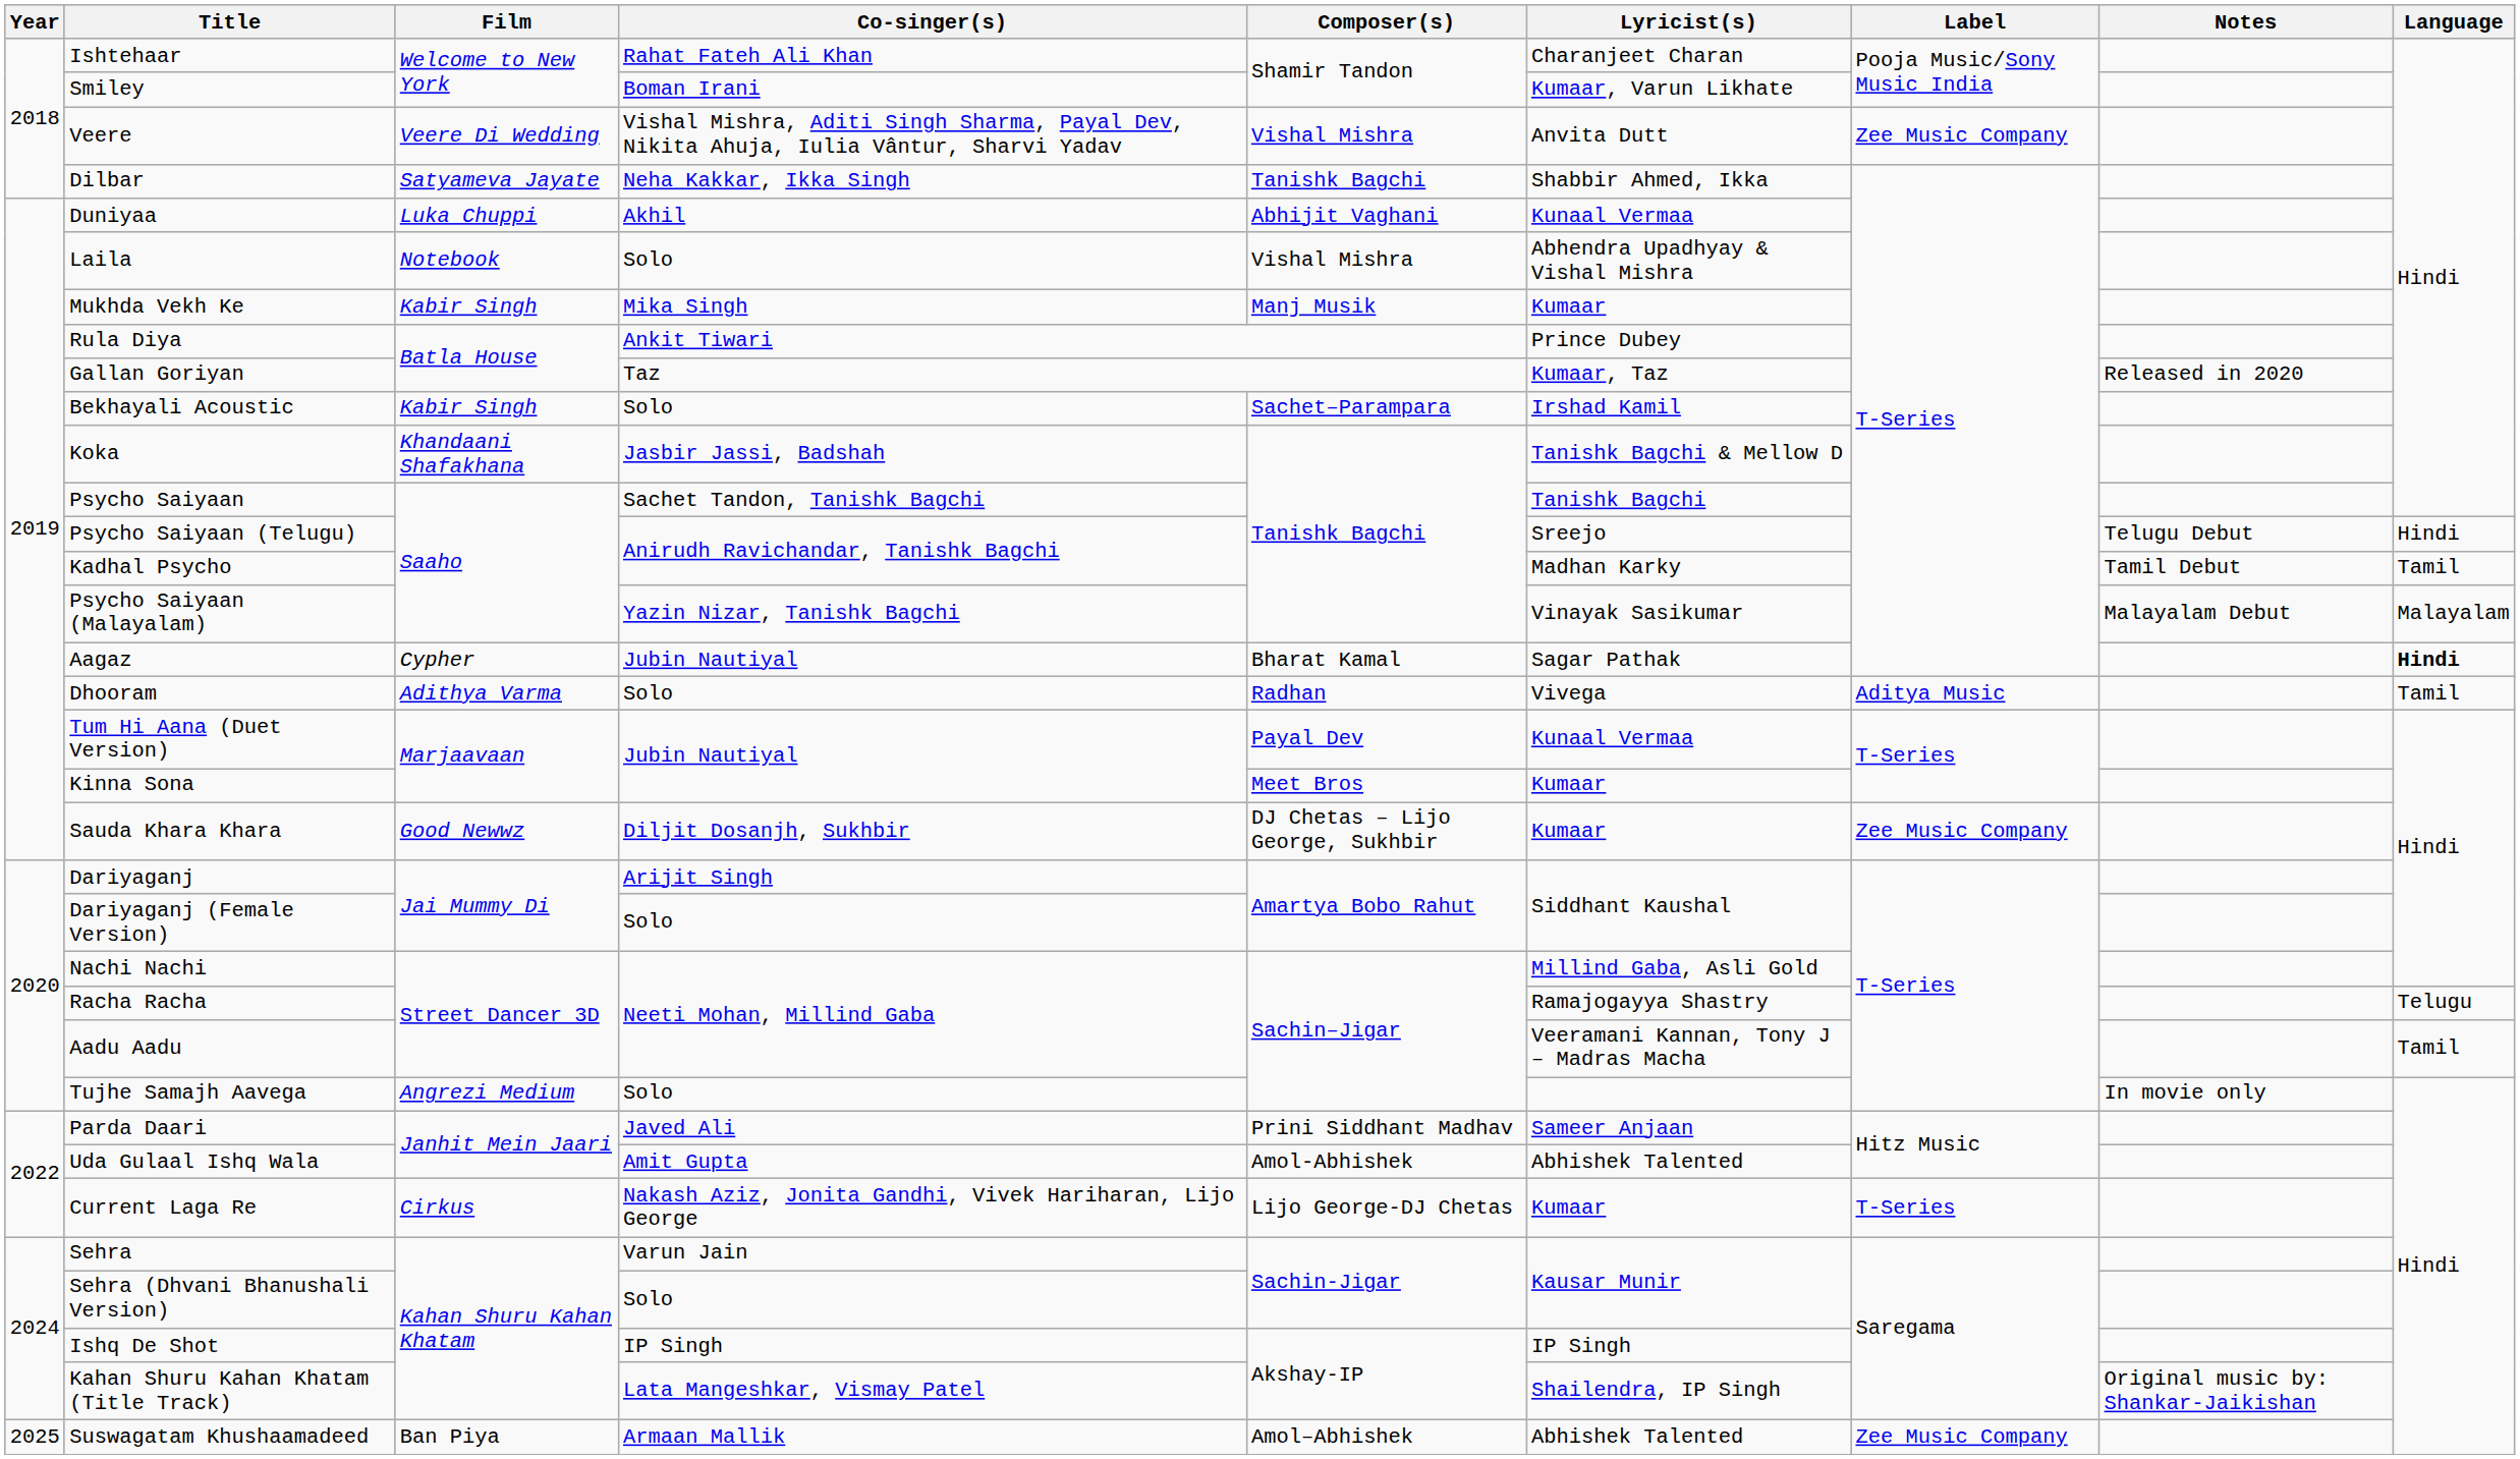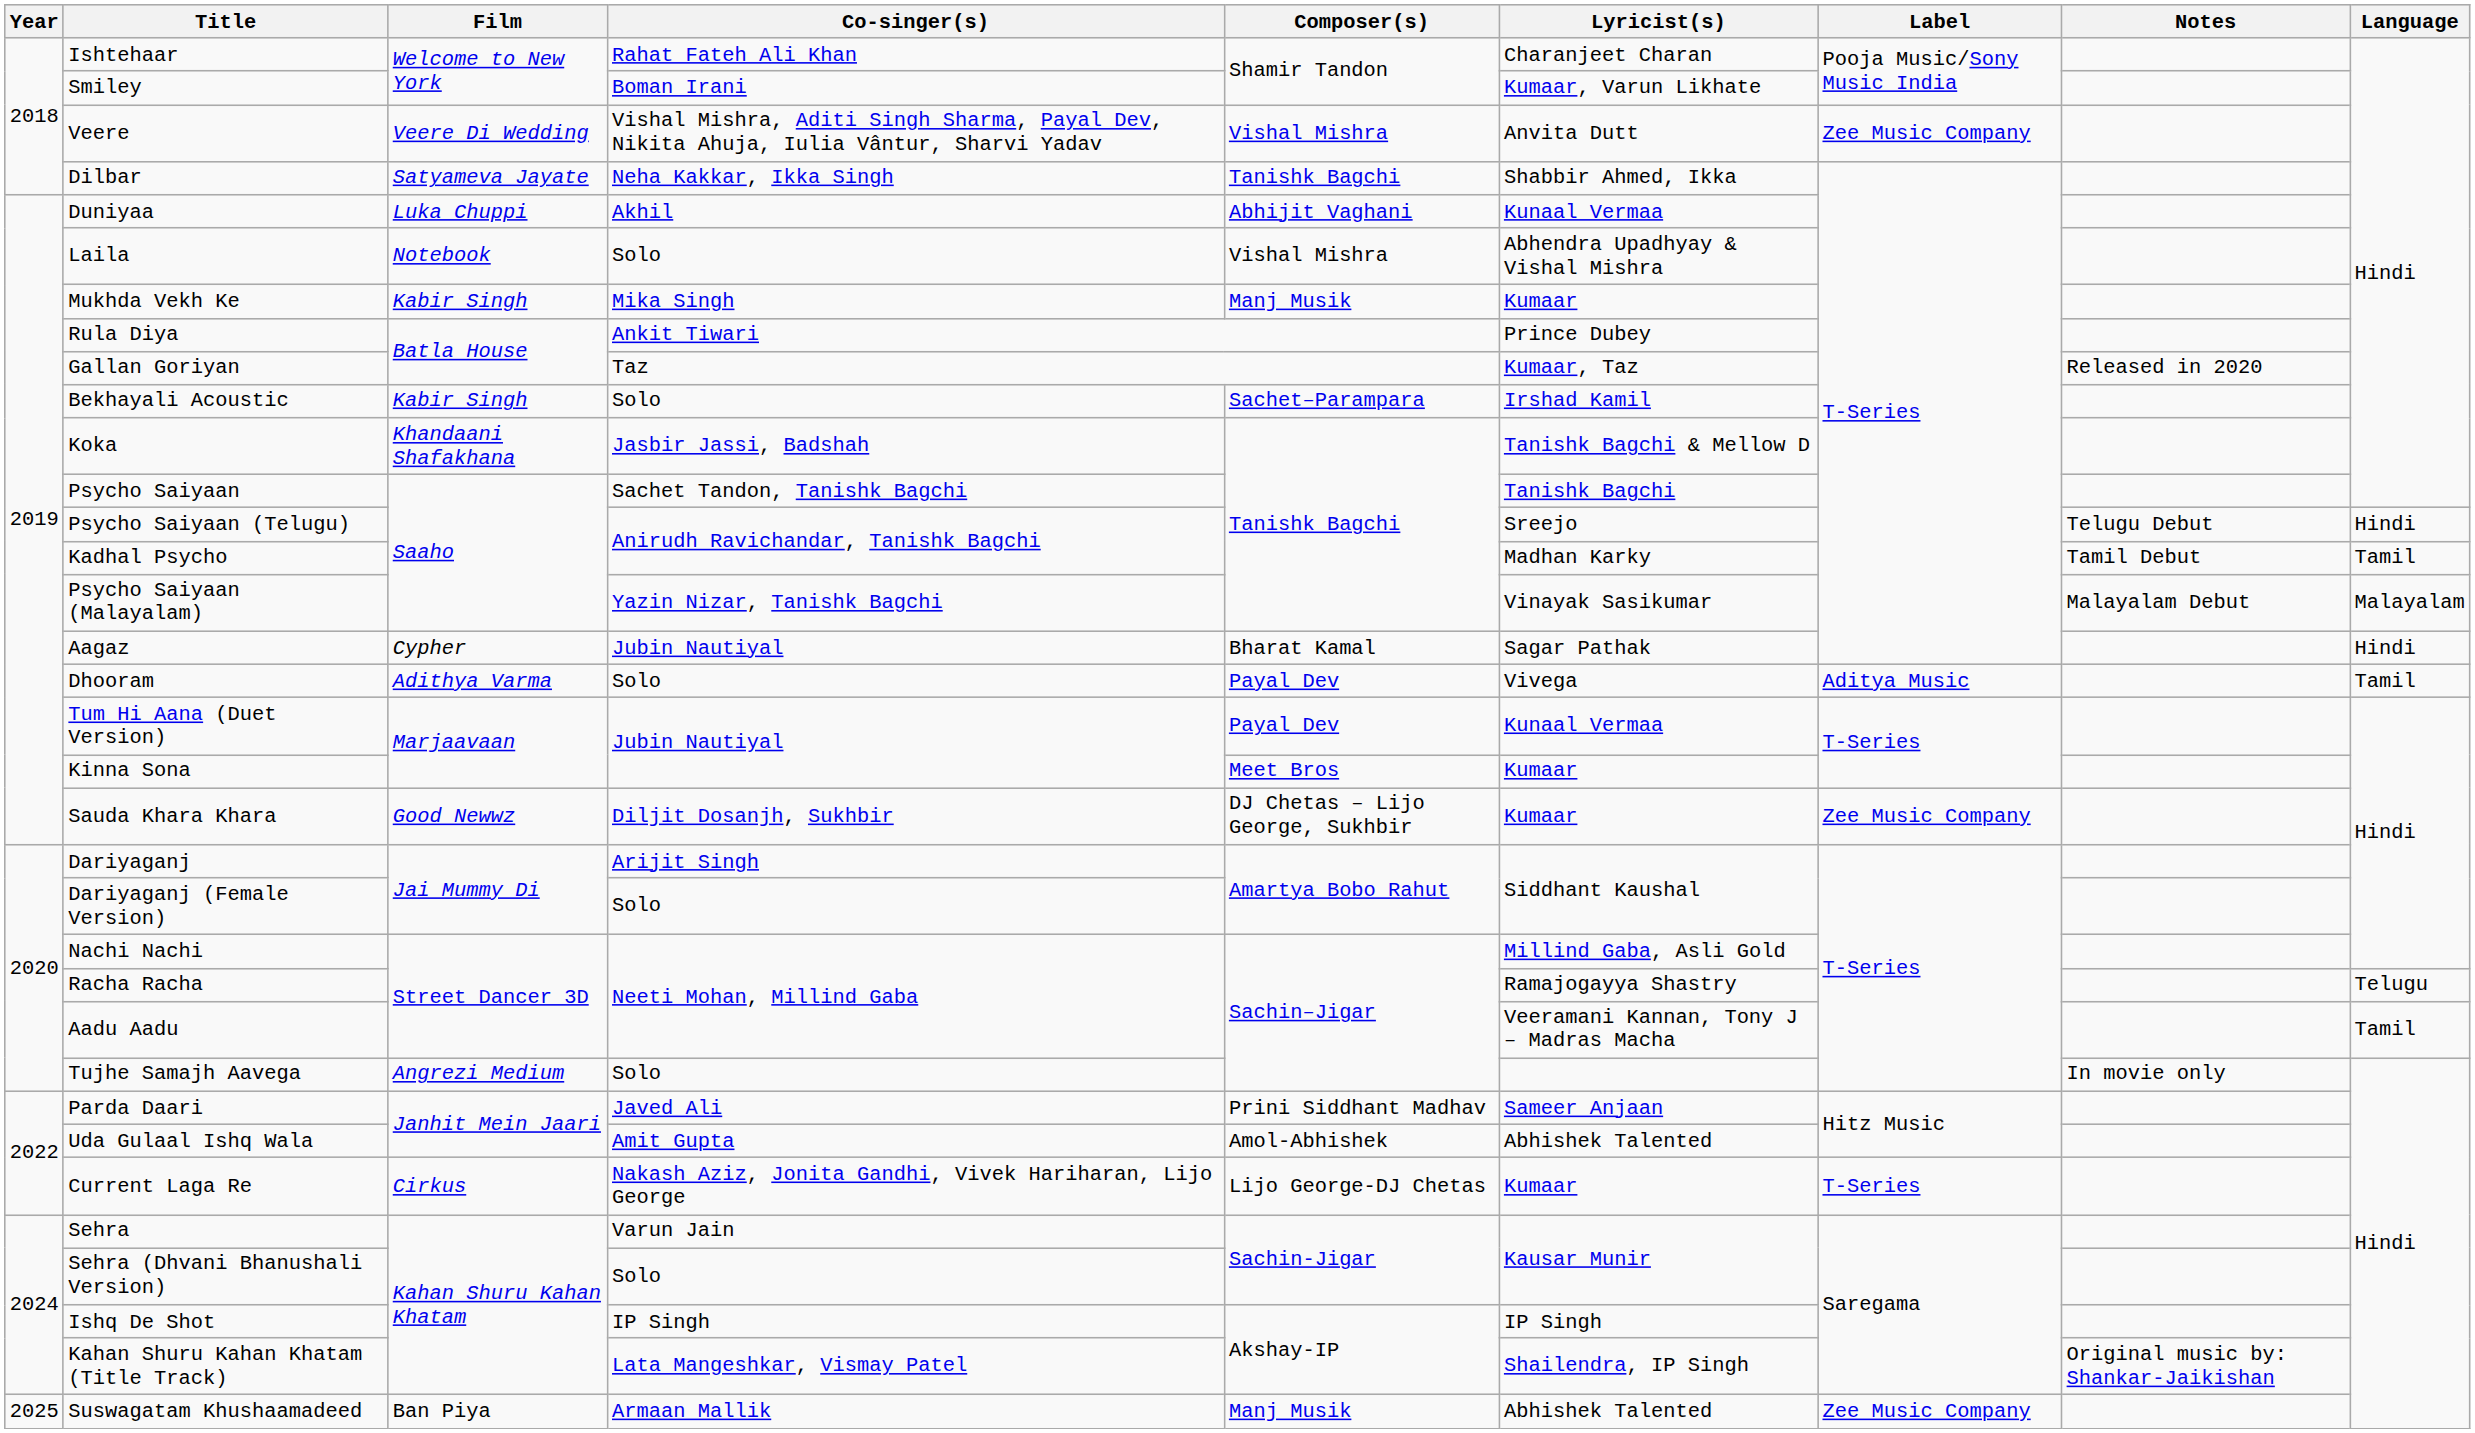 <table class="wikitable">
 <tr>
 <th>Year</th>
 <th>Title</th>
 <th>Film</th>
 <th>Co-singer(s)</th>
 <th>Composer(s)</th>
 <th>Lyricist(s)</th>
 <th>Label</th>
 <th>Notes</th>
 <th>Language</th>
 </tr>
 <tr>
 <td rowspan="4">2018</td>
 <td>Ishtehaar</td>
 <td rowspan="2"><em><a href='#'>Welcome to New York</a></em></td>
 <td><a href='#'>Rahat Fateh Ali Khan</a></td>
 <td rowspan="2">Shamir Tandon</td>
 <td>Charanjeet Charan</td>
 <td rowspan="2">Pooja Music/<a href='#'>Sony Music India</a></td>
 <td></td>
 <td rowspan="12">Hindi</td>
 </tr>
 <tr>
 <td>Smiley</td>
 <td><a href='#'>Boman Irani</a></td>
 <td><a href='#'>Kumaar</a>, Varun Likhate</td>
 <td></td>
 </tr>
 <tr>
 <td>Veere</td>
 <td><em><a href='#'>Veere Di Wedding</a></em></td>
 <td>Vishal Mishra, <a href='#'>Aditi Singh Sharma</a>, <a href='#'>Payal Dev</a>, Nikita Ahuja, Iulia Vântur, Sharvi Yadav</td>
 <td><a href='#'>Vishal Mishra</a></td>
 <td>Anvita Dutt</td>
 <td><a href='#'>Zee Music Company</a></td>
 <td></td>
 </tr>
 <tr>
 <td>Dilbar</td>
 <td><em><a href='#'>Satyameva Jayate</a></em></td>
 <td><a href='#'>Neha Kakkar</a>, <a href='#'>Ikka Singh</a></td>
 <td><a href='#'>Tanishk Bagchi</a></td>
 <td>Shabbir Ahmed, Ikka</td>
 <td rowspan="13"><a href='#'>T-Series</a></td>
 <td></td>
 </tr>
 <tr>
 <td rowspan="16">2019</td>
 <td>Duniyaa</td>
 <td><em><a href='#'>Luka Chuppi</a></em></td>
 <td><a href='#'>Akhil</a></td>
 <td><a href='#'>Abhijit Vaghani</a></td>
 <td><a href='#'>Kunaal Vermaa</a></td>
 <td></td>
 </tr>
 <tr>
 <td>Laila</td>
 <td><em><a href='#'>Notebook</a></em></td>
 <td>Solo</td>
 <td>Vishal Mishra</td>
 <td>Abhendra Upadhyay & Vishal Mishra</td>
 <td></td>
 </tr>
 <tr>
 <td>Mukhda Vekh Ke</td>
 <td><em><a href='#'>Kabir Singh</a></em></td>
 <td><a href='#'>Mika Singh</a></td>
 <td><a href='#'>Manj Musik</a></td>
 <td><a href='#'>Kumaar</a></td>
 <td></td>
 </tr>
 <tr>
 <td>Rula Diya</td>
 <td rowspan=2><em><a href='#'>Batla House</a></em></td>
 <td colspan=2><a href='#'>Ankit Tiwari</a></td>
 <td>Prince Dubey</td>
 <td></td>
 </tr>
 <tr>
 <td>Gallan Goriyan</td>
 <td colspan=2>Taz</td>
 <td><a href='#'>Kumaar</a>, Taz</td>
 <td>Released in 2020</td>
 </tr>
 <tr>
 <td>Bekhayali Acoustic</td>
 <td><em><a href='#'>Kabir Singh</a></em></td>
 <td>Solo</td>
 <td><a href='#'>Sachet–Parampara</a></td>
 <td><a href='#'>Irshad Kamil</a></td>
 <td></td>
 </tr>
 <tr>
 <td>Koka</td>
 <td><em><a href='#'>Khandaani Shafakhana</a></em></td>
 <td><a href='#'>Jasbir Jassi</a>, <a href='#'>Badshah</a></td>
 <td rowspan="5"><a href='#'>Tanishk Bagchi</a></td>
 <td><a href='#'>Tanishk Bagchi</a> & Mellow D</td>
 <td></td>
 </tr>
 <tr>
 <td>Psycho Saiyaan</td>
 <td rowspan=4><em><a href='#'>Saaho</a></em></td>
 <td>Sachet Tandon, <a href='#'>Tanishk Bagchi</a></td>
 <td><a href='#'>Tanishk Bagchi</a></td>
 <td></td>
 </tr>
 <tr>
 <td>Psycho Saiyaan (Telugu)</td>
 <td rowspan=2><a href='#'>Anirudh Ravichandar</a>, <a href='#'>Tanishk Bagchi</a></td>
 <td>Sreejo</td>
 <td>Telugu Debut</td>
 <td>Hindi</td>
 </tr>
 <tr>
 <td>Kadhal Psycho</td>
 <td>Madhan Karky</td>
 <td>Tamil Debut</td>
 <td>Tamil</td>
 </tr>
 <tr>
 <td>Psycho Saiyaan (Malayalam)</td>
 <td><a href='#'>Yazin Nizar</a>, <a href='#'>Tanishk Bagchi</a></td>
 <td>Vinayak Sasikumar</td>
 <td>Malayalam Debut</td>
 <td>Malayalam</td>
 </tr>
 <tr>
 <td>Aagaz</td>
 <td><em>Cypher</em></td>
 <td><a href='#'>Jubin Nautiyal</a></td>
 <td>Bharat Kamal</td>
 <td>Sagar Pathak</td>
 <td></td>
-<td><strong>Hindi</strong></td>
+<td>Hindi</td>
 </tr>
 <tr>
 <td>Dhooram</td>
 <td><em><a href='#'>Adithya Varma</a></em></td>
 <td>Solo</td>
-<td><a href='#'>Radhan</a></td>
+<td><a href='#'>Payal Dev</a></td>
 <td>Vivega</td>
 <td><a href='#'>Aditya Music</a></td>
 <td></td>
 <td>Tamil</td>
 </tr>
 <tr>
 <td><a href='#'>Tum Hi Aana</a> (Duet Version)</td>
 <td rowspan=2><em><a href='#'>Marjaavaan</a></em></td>
 <td rowspan=2><a href='#'>Jubin Nautiyal</a></td>
 <td><a href='#'>Payal Dev</a></td>
 <td><a href='#'>Kunaal Vermaa</a></td>
 <td rowspan="2"><a href='#'>T-Series</a></td>
 <td></td>
 <td rowspan="6">Hindi</td>
 </tr>
 <tr>
 <td>Kinna Sona</td>
 <td><a href='#'>Meet Bros</a></td>
 <td><a href='#'>Kumaar</a></td>
 <td></td>
 </tr>
 <tr>
 <td>Sauda Khara Khara</td>
 <td><em><a href='#'>Good Newwz</a></em></td>
 <td><a href='#'>Diljit Dosanjh</a>, <a href='#'>Sukhbir</a></td>
 <td>DJ Chetas – Lijo George, Sukhbir</td>
 <td><a href='#'>Kumaar</a></td>
 <td><a href='#'>Zee Music Company</a></td>
 <td></td>
 </tr>
 <tr>
 <td rowspan="6">2020</td>
 <td>Dariyaganj</td>
 <td rowspan=2><em><a href='#'>Jai Mummy Di</a></em></td>
 <td><a href='#'>Arijit Singh</a></td>
 <td rowspan=2><a href='#'>Amartya Bobo Rahut</a></td>
 <td rowspan="2">Siddhant Kaushal</td>
 <td rowspan="6"><a href='#'>T-Series</a></td>
 <td></td>
 </tr>
 <tr>
 <td>Dariyaganj (Female Version)</td>
 <td>Solo</td>
 <td></td>
 </tr>
 <tr>
 <td>Nachi Nachi</td>
 <td rowspan=3><a href='#'>Street Dancer 3D</a></td>
 <td rowspan=3><a href='#'>Neeti Mohan</a>, <a href='#'>Millind Gaba</a></td>
 <td rowspan=4><a href='#'>Sachin–Jigar</a></td>
 <td><a href='#'>Millind Gaba</a>, Asli Gold</td>
 <td></td>
 </tr>
 <tr>
 <td>Racha Racha</td>
 <td>Ramajogayya Shastry</td>
 <td></td>
 <td>Telugu</td>
 </tr>
 <tr>
 <td>Aadu Aadu</td>
 <td>Veeramani Kannan, Tony J – Madras Macha</td>
 <td></td>
 <td>Tamil</td>
 </tr>
 <tr>
 <td>Tujhe Samajh Aavega</td>
 <td><em><a href='#'>Angrezi Medium</a></em></td>
 <td>Solo</td>
 <td></td>
 <td>In movie only</td>
 <td rowspan="9">Hindi</td>
 </tr>
 <tr>
 <td rowspan="3">2022</td>
 <td>Parda Daari</td>
 <td rowspan=2><em><a href='#'>Janhit Mein Jaari</a></em></td>
 <td><a href='#'>Javed Ali</a></td>
 <td>Prini Siddhant Madhav</td>
 <td><a href='#'>Sameer Anjaan</a></td>
 <td rowspan=2>Hitz Music</td>
 <td></td>
 </tr>
 <tr>
 <td>Uda Gulaal Ishq Wala</td>
 <td><a href='#'>Amit Gupta</a></td>
 <td>Amol-Abhishek</td>
 <td>Abhishek Talented</td>
 <td></td>
 </tr>
 <tr>
 <td>Current Laga Re</td>
 <td><em><a href='#'>Cirkus</a></em></td>
 <td><a href='#'>Nakash Aziz</a>, <a href='#'>Jonita Gandhi</a>, Vivek Hariharan, Lijo George</td>
 <td>Lijo George-DJ Chetas</td>
 <td><a href='#'>Kumaar</a></td>
 <td><a href='#'>T-Series</a></td>
 <td></td>
 </tr>
 <tr>
 <td rowspan=4>2024</td>
 <td>Sehra</td>
 <td rowspan=4><em><a href='#'>Kahan Shuru Kahan Khatam</a></em></td>
 <td>Varun Jain</td>
 <td rowspan=2><a href='#'>Sachin-Jigar</a></td>
 <td rowspan=2><a href='#'>Kausar Munir</a></td>
 <td rowspan=4>Saregama</td>
 <td></td>
 </tr>
 <tr>
 <td>Sehra (Dhvani Bhanushali Version)</td>
 <td>Solo</td>
 <td></td>
 </tr>
 <tr>
 <td>Ishq De Shot</td>
 <td>IP Singh</td>
 <td rowspan=2>Akshay-IP</td>
 <td>IP Singh</td>
 <td></td>
 </tr>
 <tr>
 <td>Kahan Shuru Kahan Khatam (Title Track)</td>
 <td><a href='#'>Lata Mangeshkar</a>, <a href='#'>Vismay Patel</a></td>
 <td><a href='#'>Shailendra</a>, IP Singh</td>
 <td>Original music by: <a href='#'>Shankar-Jaikishan</a></td>
 </tr>
 <tr>
 <td>2025</td>
 <td>Suswagatam Khushaamadeed</td>
 <td>Ban Piya</td>
 <td><a href='#'>Armaan Mallik</a></td>
-<td>Amol–Abhishek</td>
+<td><a href='#'>Manj Musik</a></td>
 <td>Abhishek Talented</td>
 <td><a href='#'>Zee Music Company</a></td>
 <td></td>
 </tr>
 </table>
